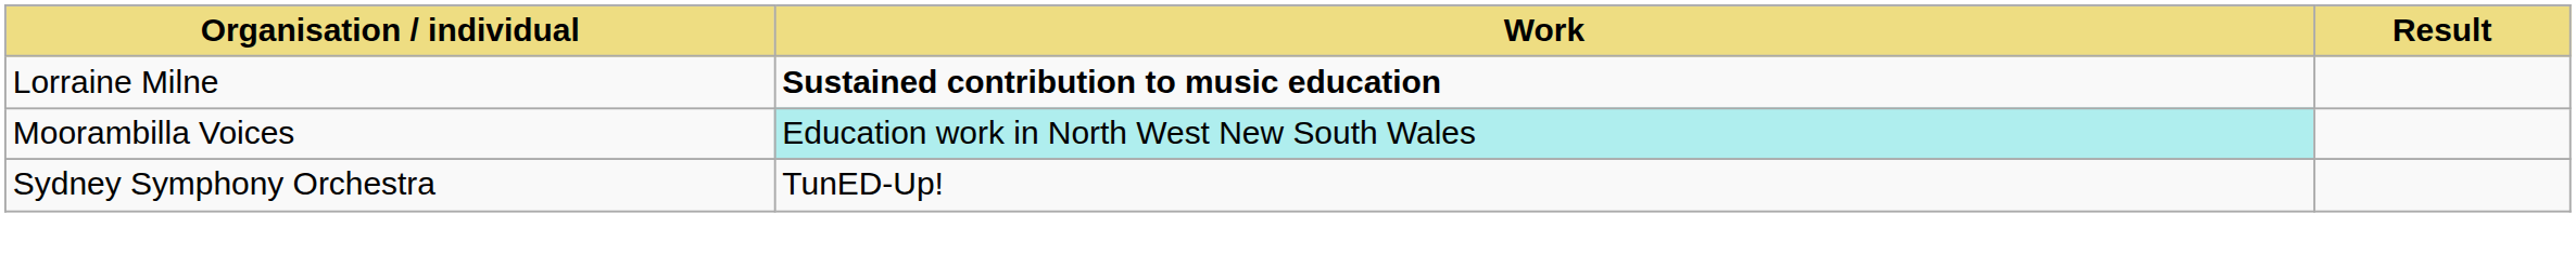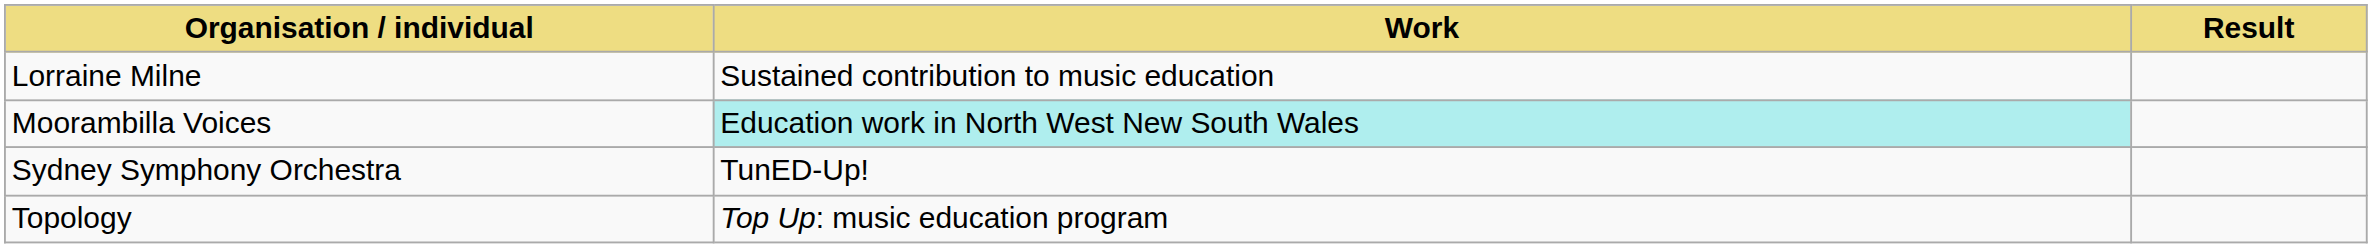 <table class="wikitable" width=100%>
 <tr>
 <th style="width:30%;background:#EEDD82;">Organisation / individual</th>
 <th style="width:60%;background:#EEDD82;">Work</th>
 <th style="width:10%;background:#EEDD82;">Result<br></th>
 </tr>
 <tr>
 <td>Lorraine Milne</td>
-<td><strong>Sustained contribution to music education</strong></td>
+<td>Sustained contribution to music education</td>
 <td></td>
 </tr>
 <tr>
 <td>Moorambilla Voices</td>
 <td style="background: paleturquoise;">Education work in North West New South Wales</td>
 <td></td>
 </tr>
 <tr>
 <td>Sydney Symphony Orchestra</td>
 <td>TunED-Up!</td>
 <td></td>
 </tr>
+<tr>
+<td>Topology</td>
+<td><em>Top Up</em>: music education program</td>
+<td></td>
+</tr>
 </table>
